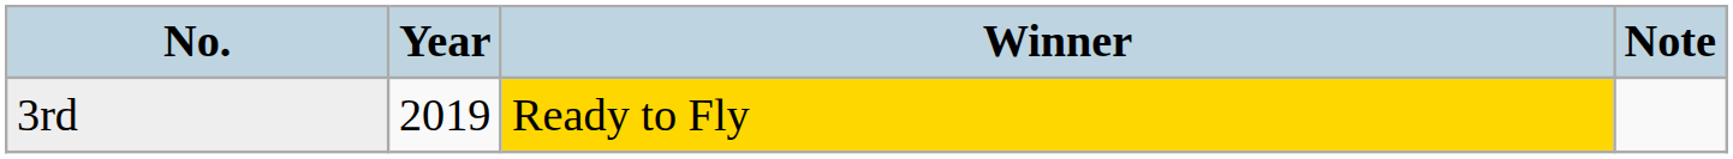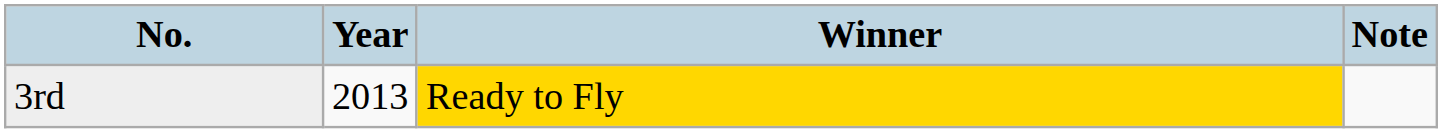 <table class="wikitable" style="width:600px">
 <tr>
 <th style="background:#BED5E1;">No.</th>
 <th style="background:#BED5E1;" width="30">Year</th>
 <th style="background:#BED5E1;">Winner</th>
 <th style="background:#BED5E1;" width="30">Note</th>
 </tr>
 <tr>
 <td style="background:#eeeeee">3rd</td>
-<td>2019</td>
+<td>2013</td>
 <td style="background: gold;">Ready to Fly</td>
 <td></td>
 </tr>
 </table>
